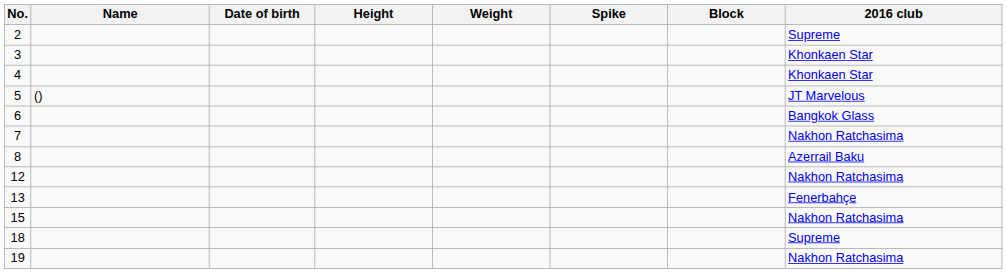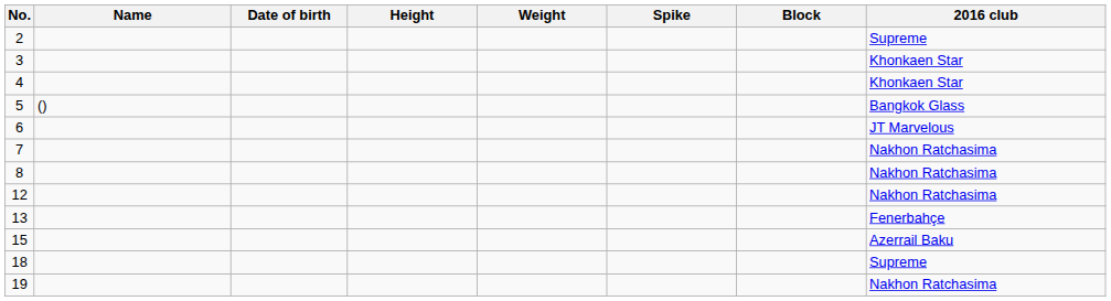 <table class="wikitable sortable" style="font-size:100%; text-align:center;">
 <tr>
 <th>No.</th>
 <th style="width:14em">Name</th>
 <th style="width:8em">Date of birth</th>
 <th style="width:9em">Height</th>
 <th style="width:9em">Weight</th>
 <th style="width:9em">Spike</th>
 <th style="width:9em">Block</th>
 <th style="width:17em">2016 club</th>
 </tr>
 <tr>
 <td>2</td>
 <td align=left></td>
 <td align=right></td>
 <td></td>
 <td></td>
 <td></td>
 <td></td>
 <td align="left"> <a href='#'>Supreme</a></td>
 </tr>
 <tr>
 <td>3</td>
 <td align=left></td>
 <td align=right></td>
 <td></td>
 <td></td>
 <td></td>
 <td></td>
 <td align="left"> <a href='#'>Khonkaen Star</a></td>
 </tr>
 <tr>
 <td>4</td>
 <td align=left></td>
 <td align=right></td>
 <td></td>
 <td></td>
 <td></td>
 <td></td>
 <td align="left"> <a href='#'>Khonkaen Star</a></td>
 </tr>
 <tr>
 <td>5</td>
 <td align=left> ()</td>
 <td align=right></td>
 <td></td>
 <td></td>
 <td></td>
 <td></td>
-<td align="left"> <a href='#'>JT Marvelous</a></td>
+<td align="left"> <a href='#'>Bangkok Glass</a></td>
 </tr>
 <tr>
 <td>6</td>
 <td align=left></td>
 <td align=right></td>
 <td></td>
 <td></td>
 <td></td>
 <td></td>
-<td align="left"> <a href='#'>Bangkok Glass</a></td>
+<td align="left"> <a href='#'>JT Marvelous</a></td>
 </tr>
 <tr>
 <td>7</td>
 <td align=left></td>
 <td align=right></td>
 <td></td>
 <td></td>
 <td></td>
 <td></td>
 <td align="left"> <a href='#'>Nakhon Ratchasima</a></td>
 </tr>
 <tr>
 <td>8</td>
 <td align=left></td>
 <td align=right></td>
 <td></td>
 <td></td>
 <td></td>
 <td></td>
-<td align="left"> <a href='#'>Azerrail Baku</a></td>
+<td align="left"> <a href='#'>Nakhon Ratchasima</a></td>
 </tr>
 <tr>
 <td>12</td>
 <td align=left></td>
 <td align=right></td>
 <td></td>
 <td></td>
 <td></td>
 <td></td>
 <td align="left"> <a href='#'>Nakhon Ratchasima</a></td>
 </tr>
 <tr>
 <td>13</td>
 <td align=left></td>
 <td align=right></td>
 <td></td>
 <td></td>
 <td></td>
 <td></td>
 <td align="left"> <a href='#'>Fenerbahçe</a></td>
 </tr>
 <tr>
 <td>15</td>
 <td align=left></td>
 <td align=right></td>
 <td></td>
 <td></td>
 <td></td>
 <td></td>
-<td align="left"> <a href='#'>Nakhon Ratchasima</a></td>
+<td align="left"> <a href='#'>Azerrail Baku</a></td>
 </tr>
 <tr>
 <td>18</td>
 <td align=left></td>
 <td align=right></td>
 <td></td>
 <td></td>
 <td></td>
 <td></td>
 <td align="left"> <a href='#'>Supreme</a></td>
 </tr>
 <tr>
 <td>19</td>
 <td align=left></td>
 <td align=right></td>
 <td></td>
 <td></td>
 <td></td>
 <td></td>
 <td align="left"> <a href='#'>Nakhon Ratchasima</a></td>
 </tr>
 </table>
